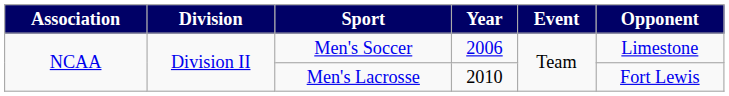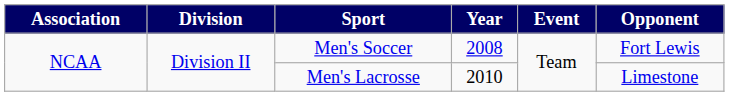 <table class="wikitable" width="50%">
 <tr>
 <th style="background:#000066; color:white;">Association</th>
 <th style="background:#000066; color:white;">Division</th>
 <th style="background:#000066; color:white;">Sport</th>
 <th style="background:#000066; color:white;">Year</th>
 <th style="background:#000066; color:white;">Event</th>
 <th style="background:#000066; color:white;">Opponent</th>
 </tr>
 <tr align="center">
 <td rowspan="2"><a href='#'>NCAA</a></td>
 <td rowspan="2"><a href='#'>Division II</a></td>
 <td><a href='#'>Men's Soccer</a></td>
-<td><a href='#'>2006</a></td>
+<td><a href='#'>2008</a></td>
 <td rowspan="2">Team</td>
-<td><a href='#'>Limestone</a></td>
+<td><a href='#'>Fort Lewis</a></td>
 </tr>
 <tr align="center">
 <td><a href='#'>Men's Lacrosse</a></td>
 <td>2010</td>
-<td><a href='#'>Fort Lewis</a></td>
+<td><a href='#'>Limestone</a></td>
 </tr>
 </table>
